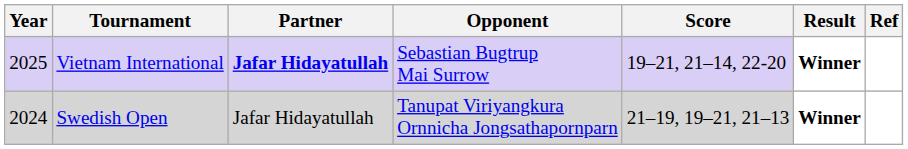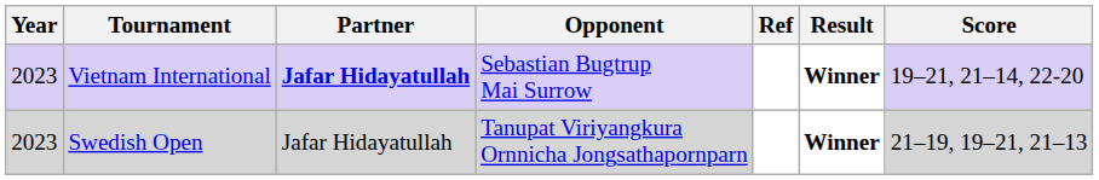 <table class="sortable wikitable" style="font-size: 90%;">
 <tr>
 <th>Year</th>
 <th>Tournament</th>
 <th>Partner</th>
 <th>Opponent</th>
+<th>Ref</th>
+<th>Result</th>
 <th>Score</th>
-<th>Result</th>
-<th>Ref</th>
 </tr>
 <tr style="background:#D8CEF6">
-<td align="center">2025</td>
+<td align="center">2023</td>
 <td align="left"><a href='#'>Vietnam International</a></td>
 <td align="left"><strong> <a href='#'>Jafar Hidayatullah</a></strong></td>
 <td align="left"> <a href='#'>Sebastian Bugtrup</a><br> <a href='#'>Mai Surrow</a></td>
+<td style="text-align:center; background:white"></td>
+<td style="text-align:left; background:white"> <strong>Winner</strong></td>
 <td align="left">19–21, 21–14, 22-20</td>
-<td style="text-align:left; background:white"> <strong>Winner</strong></td>
-<td style="text-align:center; background:white"></td>
 </tr>
 <tr style="background:#D5D5D5">
-<td align="center">2024</td>
+<td align="center">2023</td>
 <td align="left"><a href='#'>Swedish Open</a></td>
 <td align="left"> Jafar Hidayatullah</td>
 <td align="left"> <a href='#'>Tanupat Viriyangkura</a><br> <a href='#'>Ornnicha Jongsathapornparn</a></td>
+<td style="text-align:center; background:white"></td>
+<td style="text-align:left; background:white"> <strong>Winner</strong></td>
 <td align="left">21–19, 19–21, 21–13</td>
-<td style="text-align:left; background:white"> <strong>Winner</strong></td>
-<td style="text-align:center; background:white"></td>
 </tr>
 </table>
